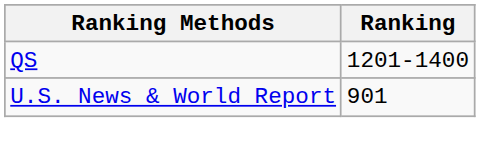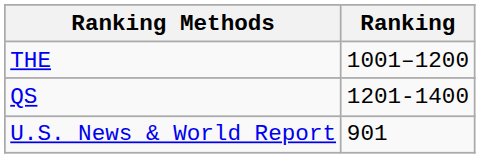 <table class="wikitable">
 <tr>
 <th>Ranking Methods</th>
 <th>Ranking</th>
+</tr>
+<tr>
+<td><a href='#'>THE</a></td>
+<td>1001–1200</td>
 </tr>
 <tr>
 <td><a href='#'>QS</a></td>
 <td>1201-1400</td>
 </tr>
 <tr>
 <td><a href='#'>U.S. News & World Report</a></td>
 <td>901</td>
 </tr>
 </table>
